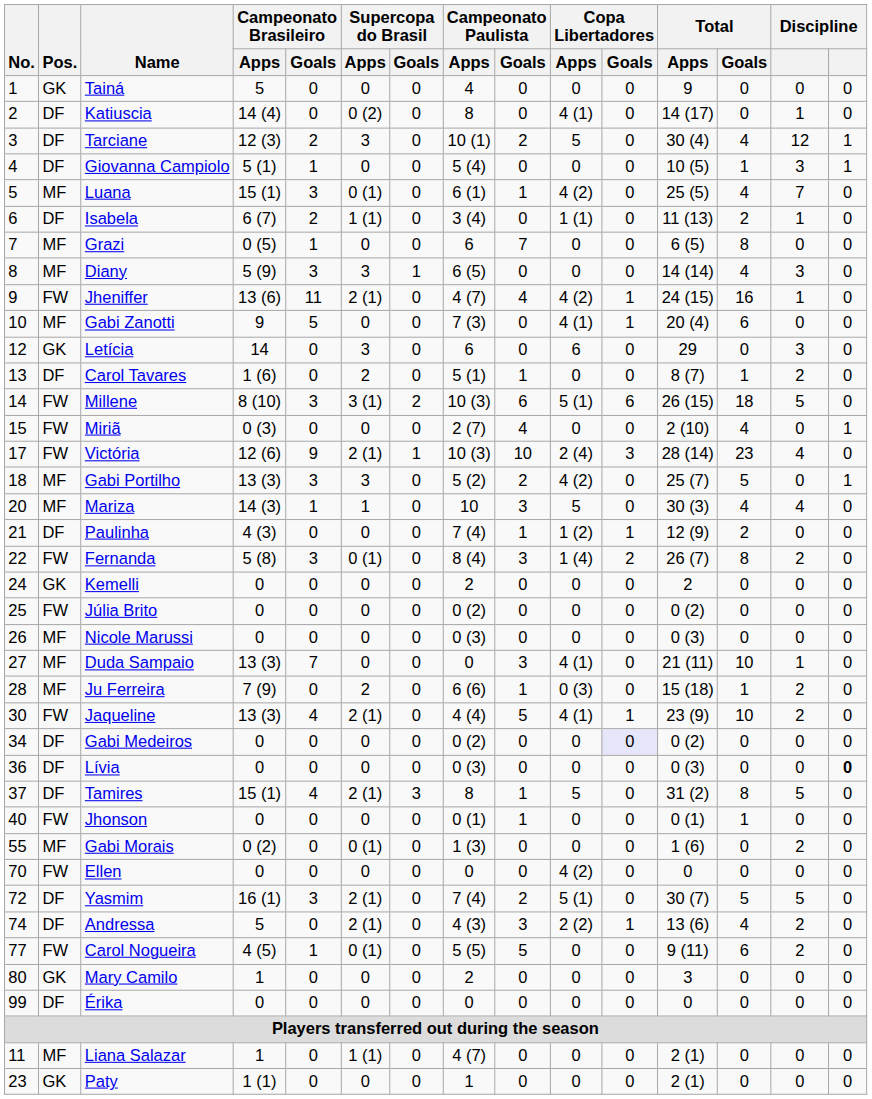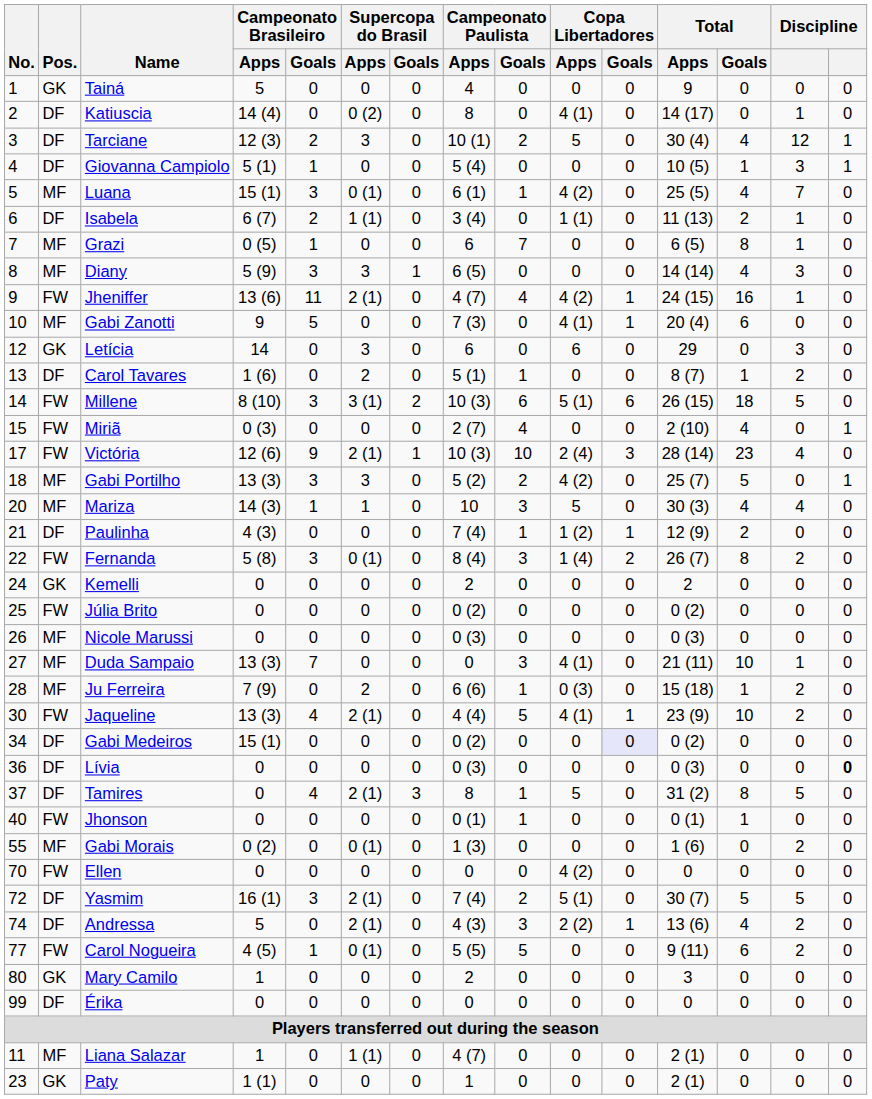 <table class="wikitable" style="text-align:center">
 <tr>
 <th rowspan="2" valign="bottom">No.</th>
 <th rowspan="2" valign="bottom">Pos.</th>
 <th rowspan="2" valign="bottom">Name</th>
 <th colspan="2" width="85">Campeonato Brasileiro</th>
 <th colspan="2" width="85">Supercopa do Brasil</th>
 <th colspan="2" width="85">Campeonato Paulista</th>
 <th colspan="2" width="85">Copa Libertadores</th>
 <th colspan="2" width="85">Total</th>
 <th colspan="2" width="85">Discipline</th>
 </tr>
 <tr>
 <th>Apps</th>
 <th>Goals</th>
 <th>Apps</th>
 <th>Goals</th>
 <th>Apps</th>
 <th>Goals</th>
 <th>Apps</th>
 <th>Goals</th>
 <th>Apps</th>
 <th>Goals</th>
 <th></th>
 <th></th>
 </tr>
 <tr>
 <td align="left">1</td>
 <td align="left">GK</td>
 <td align="left"> <a href='#'>Tainá</a></td>
 <td>5</td>
 <td>0</td>
 <td>0</td>
 <td>0</td>
 <td>4</td>
 <td>0</td>
 <td>0</td>
 <td>0</td>
 <td>9</td>
 <td>0</td>
 <td>0</td>
 <td>0</td>
 </tr>
 <tr>
 <td align="left">2</td>
 <td align="left">DF</td>
 <td align="left"> <a href='#'>Katiuscia</a></td>
 <td>14 (4)</td>
 <td>0</td>
 <td>0 (2)</td>
 <td>0</td>
 <td>8</td>
 <td>0</td>
 <td>4 (1)</td>
 <td>0</td>
 <td>14 (17)</td>
 <td>0</td>
 <td>1</td>
 <td>0</td>
 </tr>
 <tr>
 <td align="left">3</td>
 <td align="left">DF</td>
 <td align="left"> <a href='#'>Tarciane</a></td>
 <td>12 (3)</td>
 <td>2</td>
 <td>3</td>
 <td>0</td>
 <td>10 (1)</td>
 <td>2</td>
 <td>5</td>
 <td>0</td>
 <td>30 (4)</td>
 <td>4</td>
 <td>12</td>
 <td>1</td>
 </tr>
 <tr>
 <td align="left">4</td>
 <td align="left">DF</td>
 <td align="left"> <a href='#'>Giovanna Campiolo</a></td>
 <td>5 (1)</td>
 <td>1</td>
 <td>0</td>
 <td>0</td>
 <td>5 (4)</td>
 <td>0</td>
 <td>0</td>
 <td>0</td>
 <td>10 (5)</td>
 <td>1</td>
 <td>3</td>
 <td>1</td>
 </tr>
 <tr>
 <td align="left">5</td>
 <td align="left">MF</td>
 <td align="left"> <a href='#'>Luana</a></td>
 <td>15 (1)</td>
 <td>3</td>
 <td>0 (1)</td>
 <td>0</td>
 <td>6 (1)</td>
 <td>1</td>
 <td>4 (2)</td>
 <td>0</td>
 <td>25 (5)</td>
 <td>4</td>
 <td>7</td>
 <td>0</td>
 </tr>
 <tr>
 <td align="left">6</td>
 <td align="left">DF</td>
 <td align="left"> <a href='#'>Isabela</a></td>
 <td>6 (7)</td>
 <td>2</td>
 <td>1 (1)</td>
 <td>0</td>
 <td>3 (4)</td>
 <td>0</td>
 <td>1 (1)</td>
 <td>0</td>
 <td>11 (13)</td>
 <td>2</td>
 <td>1</td>
 <td>0</td>
 </tr>
 <tr>
 <td align="left">7</td>
 <td align="left">MF</td>
 <td align="left"> <a href='#'>Grazi</a></td>
 <td>0 (5)</td>
 <td>1</td>
 <td>0</td>
 <td>0</td>
 <td>6</td>
 <td>7</td>
 <td>0</td>
 <td>0</td>
 <td>6 (5)</td>
 <td>8</td>
-<td>0</td>
+<td>1</td>
 <td>0</td>
 </tr>
 <tr>
 <td align="left">8</td>
 <td align="left">MF</td>
 <td align="left"> <a href='#'>Diany</a></td>
 <td>5 (9)</td>
 <td>3</td>
 <td>3</td>
 <td>1</td>
 <td>6 (5)</td>
 <td>0</td>
 <td>0</td>
 <td>0</td>
 <td>14 (14)</td>
 <td>4</td>
 <td>3</td>
 <td>0</td>
 </tr>
 <tr>
 <td align="left">9</td>
 <td align="left">FW</td>
 <td align="left"> <a href='#'>Jheniffer</a></td>
 <td>13 (6)</td>
 <td>11</td>
 <td>2 (1)</td>
 <td>0</td>
 <td>4 (7)</td>
 <td>4</td>
 <td>4 (2)</td>
 <td>1</td>
 <td>24 (15)</td>
 <td>16</td>
 <td>1</td>
 <td>0</td>
 </tr>
 <tr>
 <td align="left">10</td>
 <td align="left">MF</td>
 <td align="left"> <a href='#'>Gabi Zanotti</a></td>
 <td>9</td>
 <td>5</td>
 <td>0</td>
 <td>0</td>
 <td>7 (3)</td>
 <td>0</td>
 <td>4 (1)</td>
 <td>1</td>
 <td>20 (4)</td>
 <td>6</td>
 <td>0</td>
 <td>0</td>
 </tr>
 <tr>
 <td align="left">12</td>
 <td align="left">GK</td>
 <td align="left"> <a href='#'>Letícia</a></td>
 <td>14</td>
 <td>0</td>
 <td>3</td>
 <td>0</td>
 <td>6</td>
 <td>0</td>
 <td>6</td>
 <td>0</td>
 <td>29</td>
 <td>0</td>
 <td>3</td>
 <td>0</td>
 </tr>
 <tr>
 <td align="left">13</td>
 <td align="left">DF</td>
 <td align="left"> <a href='#'>Carol Tavares</a></td>
 <td>1 (6)</td>
 <td>0</td>
 <td>2</td>
 <td>0</td>
 <td>5 (1)</td>
 <td>1</td>
 <td>0</td>
 <td>0</td>
 <td>8 (7)</td>
 <td>1</td>
 <td>2</td>
 <td>0</td>
 </tr>
 <tr>
 <td align="left">14</td>
 <td align="left">FW</td>
 <td align="left"> <a href='#'>Millene</a></td>
 <td>8 (10)</td>
 <td>3</td>
 <td>3 (1)</td>
 <td>2</td>
 <td>10 (3)</td>
 <td>6</td>
 <td>5 (1)</td>
 <td>6</td>
 <td>26 (15)</td>
 <td>18</td>
 <td>5</td>
 <td>0</td>
 </tr>
 <tr>
 <td align="left">15</td>
 <td align="left">FW</td>
 <td align="left"> <a href='#'>Miriã</a></td>
 <td>0 (3)</td>
 <td>0</td>
 <td>0</td>
 <td>0</td>
 <td>2 (7)</td>
 <td>4</td>
 <td>0</td>
 <td>0</td>
 <td>2 (10)</td>
 <td>4</td>
 <td>0</td>
 <td>1</td>
 </tr>
 <tr>
 <td align="left">17</td>
 <td align="left">FW</td>
 <td align="left"> <a href='#'>Victória</a></td>
 <td>12 (6)</td>
 <td>9</td>
 <td>2 (1)</td>
 <td>1</td>
 <td>10 (3)</td>
 <td>10</td>
 <td>2 (4)</td>
 <td>3</td>
 <td>28 (14)</td>
 <td>23</td>
 <td>4</td>
 <td>0</td>
 </tr>
 <tr>
 <td align="left">18</td>
 <td align="left">MF</td>
 <td align="left"> <a href='#'>Gabi Portilho</a></td>
 <td>13 (3)</td>
 <td>3</td>
 <td>3</td>
 <td>0</td>
 <td>5 (2)</td>
 <td>2</td>
 <td>4 (2)</td>
 <td>0</td>
 <td>25 (7)</td>
 <td>5</td>
 <td>0</td>
 <td>1</td>
 </tr>
 <tr>
 <td align="left">20</td>
 <td align="left">MF</td>
 <td align="left"> <a href='#'>Mariza</a></td>
 <td>14 (3)</td>
 <td>1</td>
 <td>1</td>
 <td>0</td>
 <td>10</td>
 <td>3</td>
 <td>5</td>
 <td>0</td>
 <td>30 (3)</td>
 <td>4</td>
 <td>4</td>
 <td>0</td>
 </tr>
 <tr>
 <td align="left">21</td>
 <td align="left">DF</td>
 <td align="left"> <a href='#'>Paulinha</a></td>
 <td>4 (3)</td>
 <td>0</td>
 <td>0</td>
 <td>0</td>
 <td>7 (4)</td>
 <td>1</td>
 <td>1 (2)</td>
 <td>1</td>
 <td>12 (9)</td>
 <td>2</td>
 <td>0</td>
 <td>0</td>
 </tr>
 <tr>
 <td align="left">22</td>
 <td align="left">FW</td>
 <td align="left"> <a href='#'>Fernanda</a></td>
 <td>5 (8)</td>
 <td>3</td>
 <td>0 (1)</td>
 <td>0</td>
 <td>8 (4)</td>
 <td>3</td>
 <td>1 (4)</td>
 <td>2</td>
 <td>26 (7)</td>
 <td>8</td>
 <td>2</td>
 <td>0</td>
 </tr>
 <tr>
 <td align="left">24</td>
 <td align="left">GK</td>
 <td align="left"> <a href='#'>Kemelli</a></td>
 <td>0</td>
 <td>0</td>
 <td>0</td>
 <td>0</td>
 <td>2</td>
 <td>0</td>
 <td>0</td>
 <td>0</td>
 <td>2</td>
 <td>0</td>
 <td>0</td>
 <td>0</td>
 </tr>
 <tr>
 <td align="left">25</td>
 <td align="left">FW</td>
 <td align="left"> <a href='#'>Júlia Brito</a></td>
 <td>0</td>
 <td>0</td>
 <td>0</td>
 <td>0</td>
 <td>0 (2)</td>
 <td>0</td>
 <td>0</td>
 <td>0</td>
 <td>0 (2)</td>
 <td>0</td>
 <td>0</td>
 <td>0</td>
 </tr>
 <tr>
 <td align="left">26</td>
 <td align="left">MF</td>
 <td align="left"> <a href='#'>Nicole Marussi</a></td>
 <td>0</td>
 <td>0</td>
 <td>0</td>
 <td>0</td>
 <td>0 (3)</td>
 <td>0</td>
 <td>0</td>
 <td>0</td>
 <td>0 (3)</td>
 <td>0</td>
 <td>0</td>
 <td>0</td>
 </tr>
 <tr>
 <td align="left">27</td>
 <td align="left">MF</td>
 <td align="left"> <a href='#'>Duda Sampaio</a></td>
 <td>13 (3)</td>
 <td>7</td>
 <td>0</td>
 <td>0</td>
 <td>0</td>
 <td>3</td>
 <td>4 (1)</td>
 <td>0</td>
 <td>21 (11)</td>
 <td>10</td>
 <td>1</td>
 <td>0</td>
 </tr>
 <tr>
 <td align="left">28</td>
 <td align="left">MF</td>
 <td align="left"> <a href='#'>Ju Ferreira</a></td>
 <td>7 (9)</td>
 <td>0</td>
 <td>2</td>
 <td>0</td>
 <td>6 (6)</td>
 <td>1</td>
 <td>0 (3)</td>
 <td>0</td>
 <td>15 (18)</td>
 <td>1</td>
 <td>2</td>
 <td>0</td>
 </tr>
 <tr>
 <td align="left">30</td>
 <td align="left">FW</td>
 <td align="left"> <a href='#'>Jaqueline</a></td>
 <td>13 (3)</td>
 <td>4</td>
 <td>2 (1)</td>
 <td>0</td>
 <td>4 (4)</td>
 <td>5</td>
 <td>4 (1)</td>
 <td>1</td>
 <td>23 (9)</td>
 <td>10</td>
 <td>2</td>
 <td>0</td>
 </tr>
 <tr>
 <td align="left">34</td>
 <td align="left">DF</td>
 <td align="left"> <a href='#'>Gabi Medeiros</a></td>
-<td>0</td>
+<td>15 (1)</td>
 <td>0</td>
 <td>0</td>
 <td>0</td>
 <td>0 (2)</td>
 <td>0</td>
 <td>0</td>
 <td style="background: lavender;">0</td>
 <td>0 (2)</td>
 <td>0</td>
 <td>0</td>
 <td>0</td>
 </tr>
 <tr>
 <td align="left">36</td>
 <td align="left">DF</td>
 <td align="left"> <a href='#'>Lívia</a></td>
 <td>0</td>
 <td>0</td>
 <td>0</td>
 <td>0</td>
 <td>0 (3)</td>
 <td>0</td>
 <td>0</td>
 <td>0</td>
 <td>0 (3)</td>
 <td>0</td>
 <td>0</td>
 <td><strong>0</strong></td>
 </tr>
 <tr>
 <td align="left">37</td>
 <td align="left">DF</td>
 <td align="left"> <a href='#'>Tamires</a></td>
-<td>15 (1)</td>
+<td>0</td>
 <td>4</td>
 <td>2 (1)</td>
 <td>3</td>
 <td>8</td>
 <td>1</td>
 <td>5</td>
 <td>0</td>
 <td>31 (2)</td>
 <td>8</td>
 <td>5</td>
 <td>0</td>
 </tr>
 <tr>
 <td align="left">40</td>
 <td align="left">FW</td>
 <td align="left"> <a href='#'>Jhonson</a></td>
 <td>0</td>
 <td>0</td>
 <td>0</td>
 <td>0</td>
 <td>0 (1)</td>
 <td>1</td>
 <td>0</td>
 <td>0</td>
 <td>0 (1)</td>
 <td>1</td>
 <td>0</td>
 <td>0</td>
 </tr>
 <tr>
 <td align="left">55</td>
 <td align="left">MF</td>
 <td align="left"> <a href='#'>Gabi Morais</a></td>
 <td>0 (2)</td>
 <td>0</td>
 <td>0 (1)</td>
 <td>0</td>
 <td>1 (3)</td>
 <td>0</td>
 <td>0</td>
 <td>0</td>
 <td>1 (6)</td>
 <td>0</td>
 <td>2</td>
 <td>0</td>
 </tr>
 <tr>
 <td align="left">70</td>
 <td align="left">FW</td>
 <td align="left"> <a href='#'>Ellen</a></td>
 <td>0</td>
 <td>0</td>
 <td>0</td>
 <td>0</td>
 <td>0</td>
 <td>0</td>
 <td>4 (2)</td>
 <td>0</td>
 <td>0</td>
 <td>0</td>
 <td>0</td>
 <td>0</td>
 </tr>
 <tr>
 <td align="left">72</td>
 <td align="left">DF</td>
 <td align="left"> <a href='#'>Yasmim</a></td>
 <td>16 (1)</td>
 <td>3</td>
 <td>2 (1)</td>
 <td>0</td>
 <td>7 (4)</td>
 <td>2</td>
 <td>5 (1)</td>
 <td>0</td>
 <td>30 (7)</td>
 <td>5</td>
 <td>5</td>
 <td>0</td>
 </tr>
 <tr>
 <td align="left">74</td>
 <td align="left">DF</td>
 <td align="left"> <a href='#'>Andressa</a></td>
 <td>5</td>
 <td>0</td>
 <td>2 (1)</td>
 <td>0</td>
 <td>4 (3)</td>
 <td>3</td>
 <td>2 (2)</td>
 <td>1</td>
 <td>13 (6)</td>
 <td>4</td>
 <td>2</td>
 <td>0</td>
 </tr>
 <tr>
 <td align="left">77</td>
 <td align="left">FW</td>
 <td align="left"> <a href='#'>Carol Nogueira</a></td>
 <td>4 (5)</td>
 <td>1</td>
 <td>0 (1)</td>
 <td>0</td>
 <td>5 (5)</td>
 <td>5</td>
 <td>0</td>
 <td>0</td>
 <td>9 (11)</td>
 <td>6</td>
 <td>2</td>
 <td>0</td>
 </tr>
 <tr>
 <td align="left">80</td>
 <td align="left">GK</td>
 <td align="left"> <a href='#'>Mary Camilo</a></td>
 <td>1</td>
 <td>0</td>
 <td>0</td>
 <td>0</td>
 <td>2</td>
 <td>0</td>
 <td>0</td>
 <td>0</td>
 <td>3</td>
 <td>0</td>
 <td>0</td>
 <td>0</td>
 </tr>
 <tr>
 <td align="left">99</td>
 <td align="left">DF</td>
 <td align="left"> <a href='#'>Érika</a></td>
 <td>0</td>
 <td>0</td>
 <td>0</td>
 <td>0</td>
 <td>0</td>
 <td>0</td>
 <td>0</td>
 <td>0</td>
 <td>0</td>
 <td>0</td>
 <td>0</td>
 <td>0</td>
 </tr>
 <tr>
 <th colspan="16" style="background:#dcdcdc; text-align:center">Players transferred out during the season</th>
 </tr>
 <tr>
 <td align="left">11</td>
 <td align="left">MF</td>
 <td align="left"> <a href='#'>Liana Salazar</a></td>
 <td>1</td>
 <td>0</td>
 <td>1 (1)</td>
 <td>0</td>
 <td>4 (7)</td>
 <td>0</td>
 <td>0</td>
 <td>0</td>
 <td>2 (1)</td>
 <td>0</td>
 <td>0</td>
 <td>0</td>
 </tr>
 <tr>
 <td align="left">23</td>
 <td align="left">GK</td>
 <td align="left"> <a href='#'>Paty</a></td>
 <td>1 (1)</td>
 <td>0</td>
 <td>0</td>
 <td>0</td>
 <td>1</td>
 <td>0</td>
 <td>0</td>
 <td>0</td>
 <td>2 (1)</td>
 <td>0</td>
 <td>0</td>
 <td>0</td>
 </tr>
 </table>
